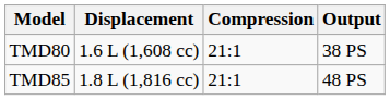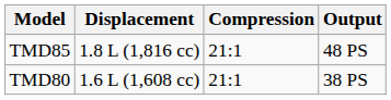 <table class="wikitable">
 <tr>
 <th>Model</th>
 <th>Displacement</th>
 <th>Compression</th>
 <th>Output</th>
 </tr>
 <tr>
+<td>TMD85</td>
+<td>1.8 L (1,816 cc)</td>
+<td>21:1</td>
+<td>48 PS</td>
+</tr>
+<tr>
 <td>TMD80</td>
 <td>1.6 L (1,608 cc)</td>
 <td>21:1</td>
 <td>38 PS</td>
 </tr>
-<tr>
-<td>TMD85</td>
-<td>1.8 L (1,816 cc)</td>
-<td>21:1</td>
-<td>48 PS</td>
-</tr>
 </table>
